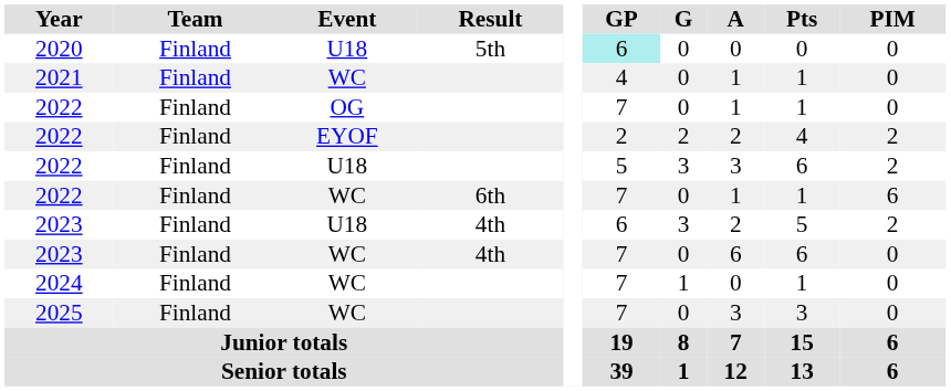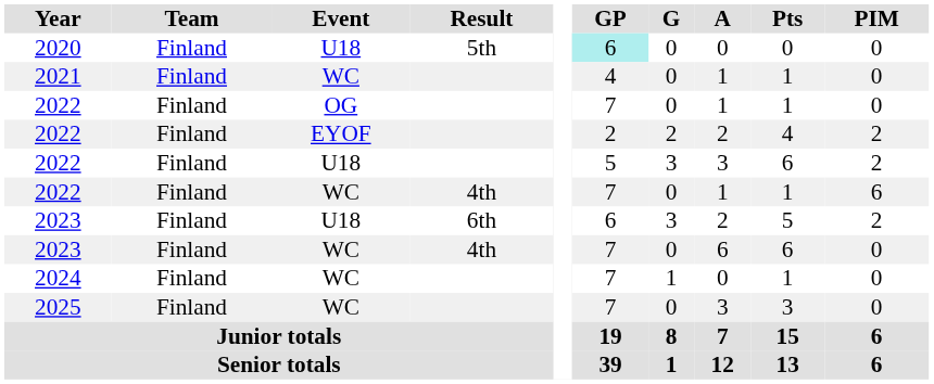 <table border="0" cellpadding="1" cellspacing="0" style="text-align:center; width:40em">
 <tr ALIGN="centre" bgcolor="#e0e0e0">
 <th>Year</th>
 <th>Team</th>
 <th>Event</th>
 <th>Result</th>
 <th rowspan="97" bgcolor="#ffffff"> </th>
 <th>GP</th>
 <th>G</th>
 <th>A</th>
 <th>Pts</th>
 <th>PIM</th>
 </tr>
 <tr>
 <td><a href='#'>2020</a></td>
 <td><a href='#'>Finland</a></td>
 <td><a href='#'>U18</a></td>
 <td>5th</td>
 <td style="background: paleturquoise;">6</td>
 <td>0</td>
 <td>0</td>
 <td>0</td>
 <td>0</td>
 </tr>
 <tr bgcolor="#f0f0f0">
 <td><a href='#'>2021</a></td>
 <td><a href='#'>Finland</a></td>
 <td><a href='#'>WC</a></td>
 <td></td>
 <td>4</td>
 <td>0</td>
 <td>1</td>
 <td>1</td>
 <td>0</td>
 </tr>
 <tr>
 <td><a href='#'>2022</a></td>
 <td>Finland</td>
 <td><a href='#'>OG</a></td>
 <td></td>
 <td>7</td>
 <td>0</td>
 <td>1</td>
 <td>1</td>
 <td>0</td>
 </tr>
 <tr bgcolor="#f0f0f0">
 <td><a href='#'>2022</a></td>
 <td>Finland</td>
 <td><a href='#'>EYOF</a></td>
 <td></td>
 <td>2</td>
 <td>2</td>
 <td>2</td>
 <td>4</td>
 <td>2</td>
 </tr>
 <tr>
 <td><a href='#'>2022</a></td>
 <td>Finland</td>
 <td>U18</td>
 <td></td>
 <td>5</td>
 <td>3</td>
 <td>3</td>
 <td>6</td>
 <td>2</td>
 </tr>
 <tr bgcolor="#f0f0f0">
 <td><a href='#'>2022</a></td>
 <td>Finland</td>
 <td>WC</td>
-<td>6th</td>
+<td>4th</td>
 <td>7</td>
 <td>0</td>
 <td>1</td>
 <td>1</td>
 <td>6</td>
 </tr>
 <tr>
 <td><a href='#'>2023</a></td>
 <td>Finland</td>
 <td>U18</td>
-<td>4th</td>
+<td>6th</td>
 <td>6</td>
 <td>3</td>
 <td>2</td>
 <td>5</td>
 <td>2</td>
 </tr>
 <tr bgcolor="#f0f0f0">
 <td><a href='#'>2023</a></td>
 <td>Finland</td>
 <td>WC</td>
 <td>4th</td>
 <td>7</td>
 <td>0</td>
 <td>6</td>
 <td>6</td>
 <td>0</td>
 </tr>
 <tr>
 <td><a href='#'>2024</a></td>
 <td>Finland</td>
 <td>WC</td>
 <td></td>
 <td>7</td>
 <td>1</td>
 <td>0</td>
 <td>1</td>
 <td>0</td>
 </tr>
 <tr bgcolor="#f0f0f0">
 <td><a href='#'>2025</a></td>
 <td>Finland</td>
 <td>WC</td>
 <td></td>
 <td>7</td>
 <td>0</td>
 <td>3</td>
 <td>3</td>
 <td>0</td>
 </tr>
 <tr ALIGN="centre" bgcolor="#e0e0e0">
 <th colspan=4>Junior totals</th>
 <th>19</th>
 <th>8</th>
 <th>7</th>
 <th>15</th>
 <th>6</th>
 </tr>
 <tr ALIGN="centre" bgcolor="#e0e0e0">
 <th colspan=4>Senior totals</th>
 <th>39</th>
 <th>1</th>
 <th>12</th>
 <th>13</th>
 <th>6</th>
 </tr>
 </table>
